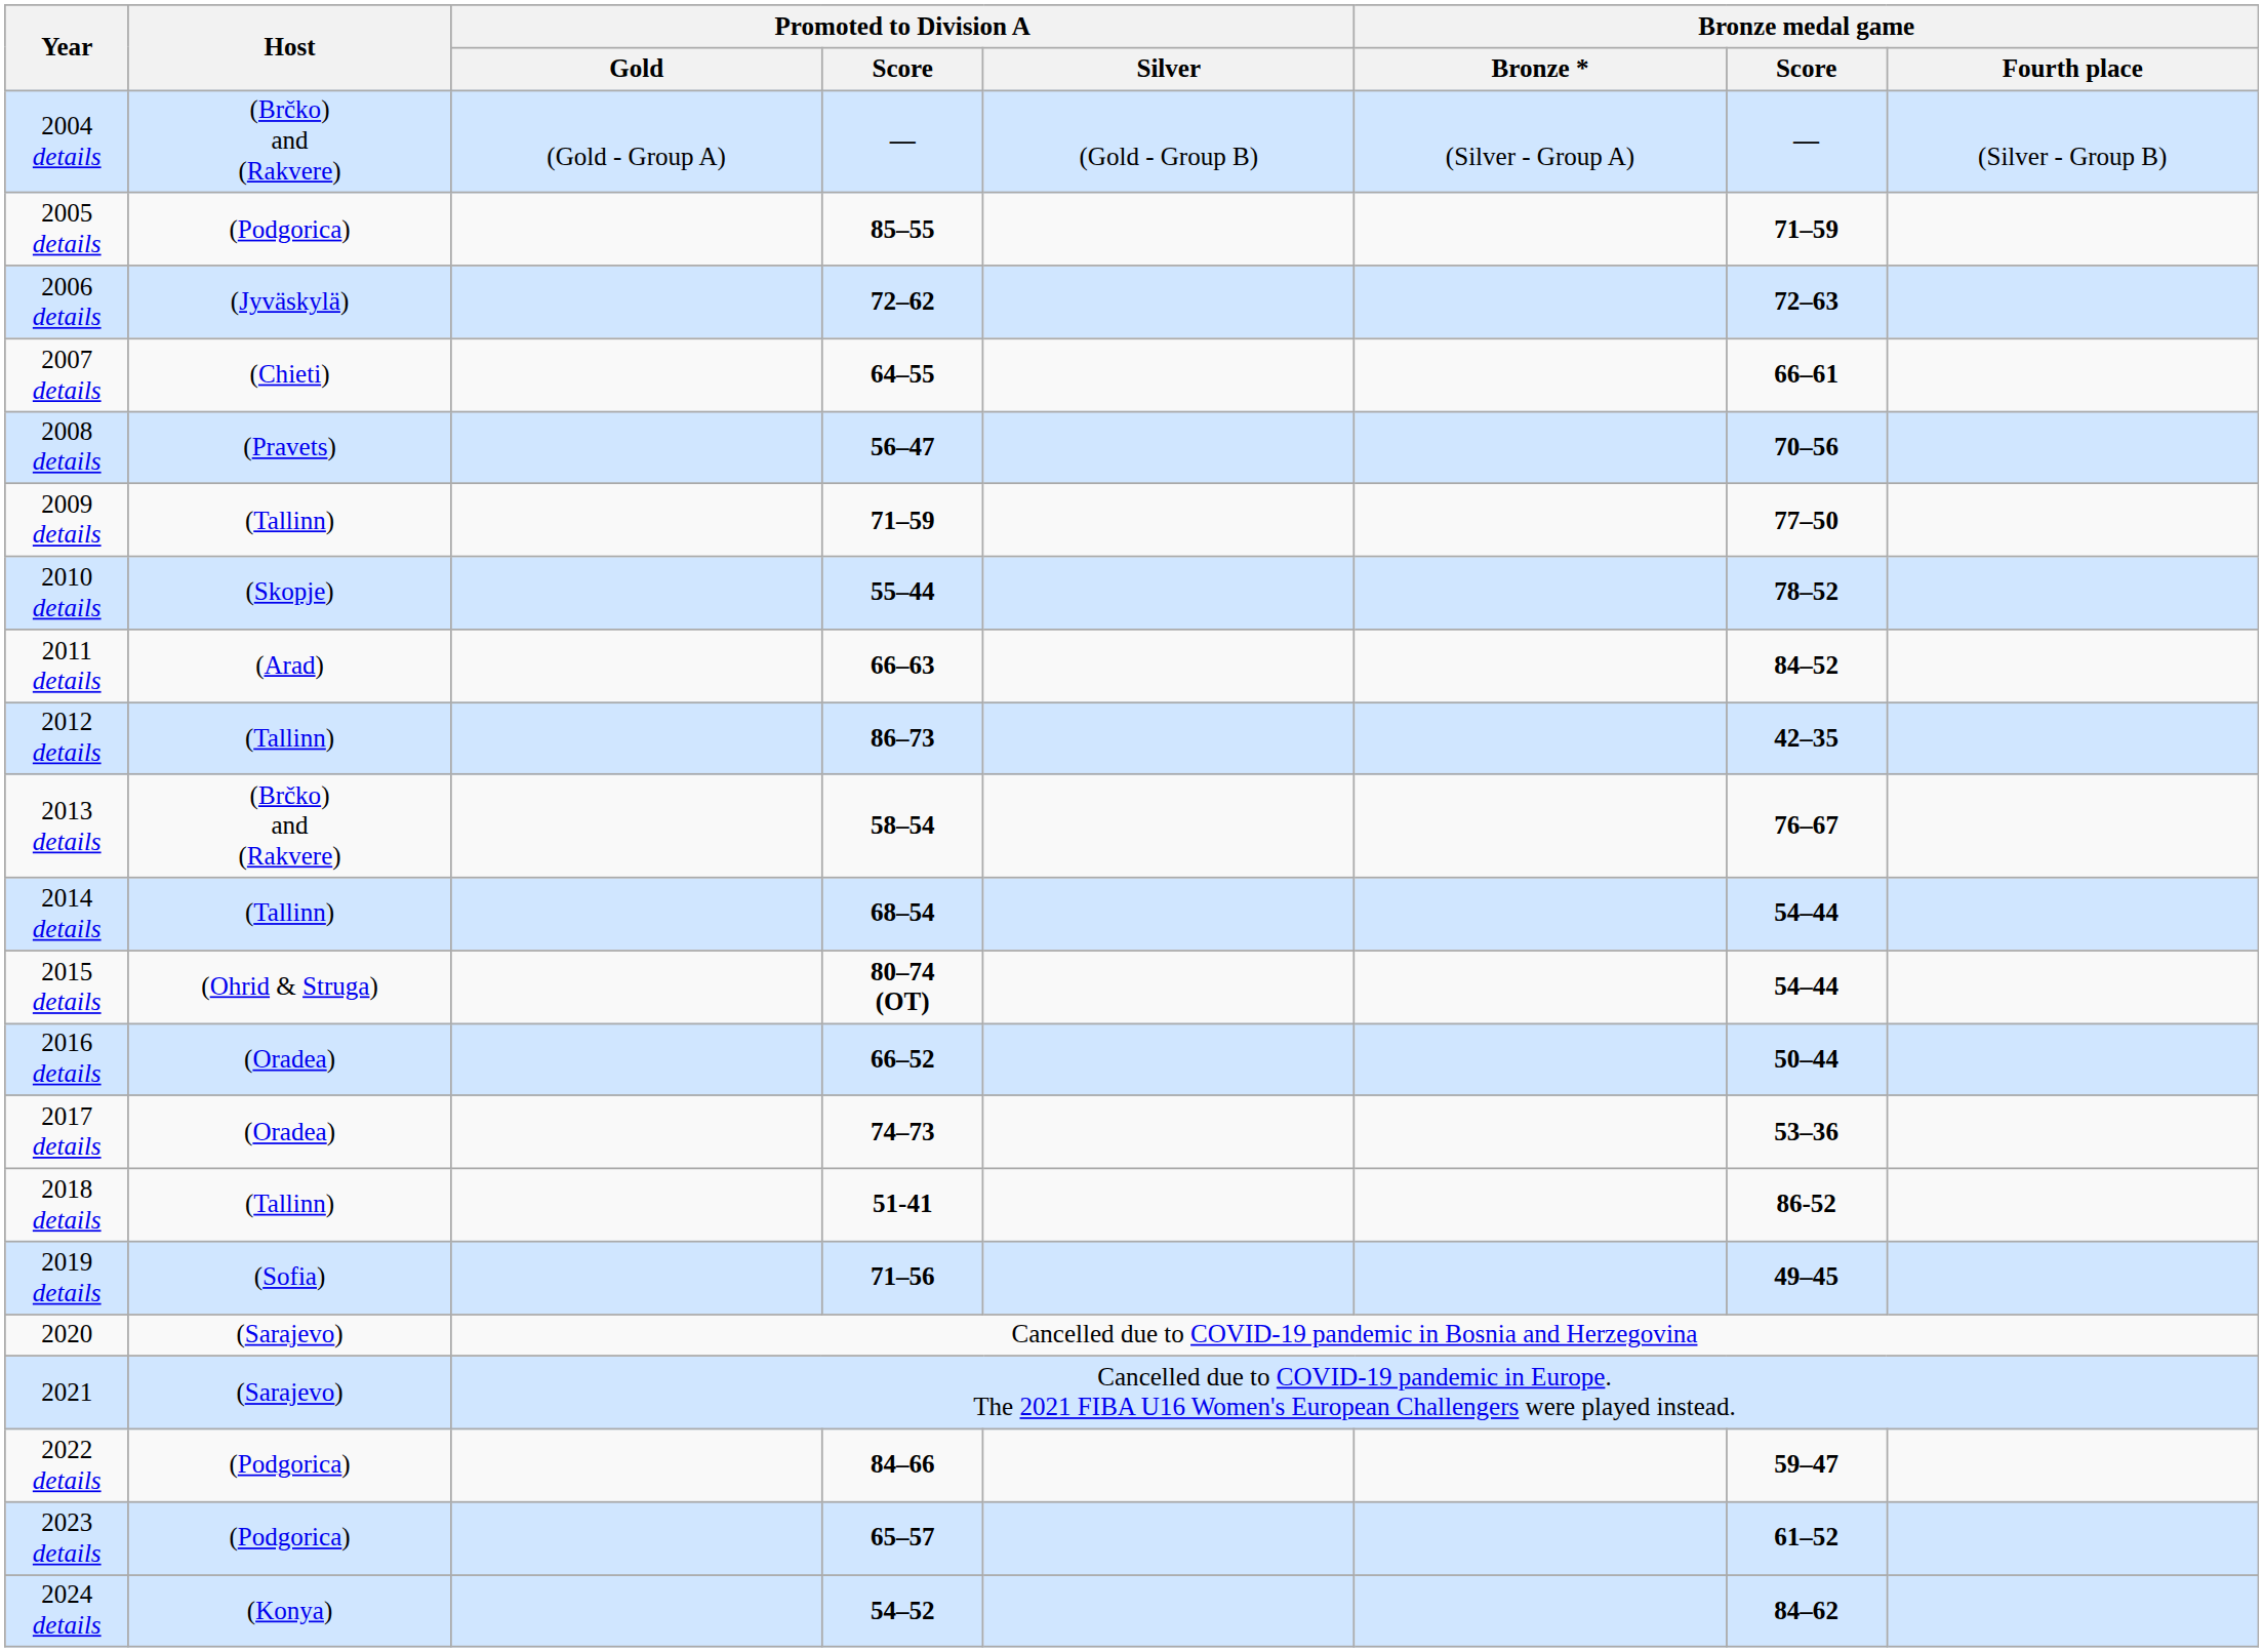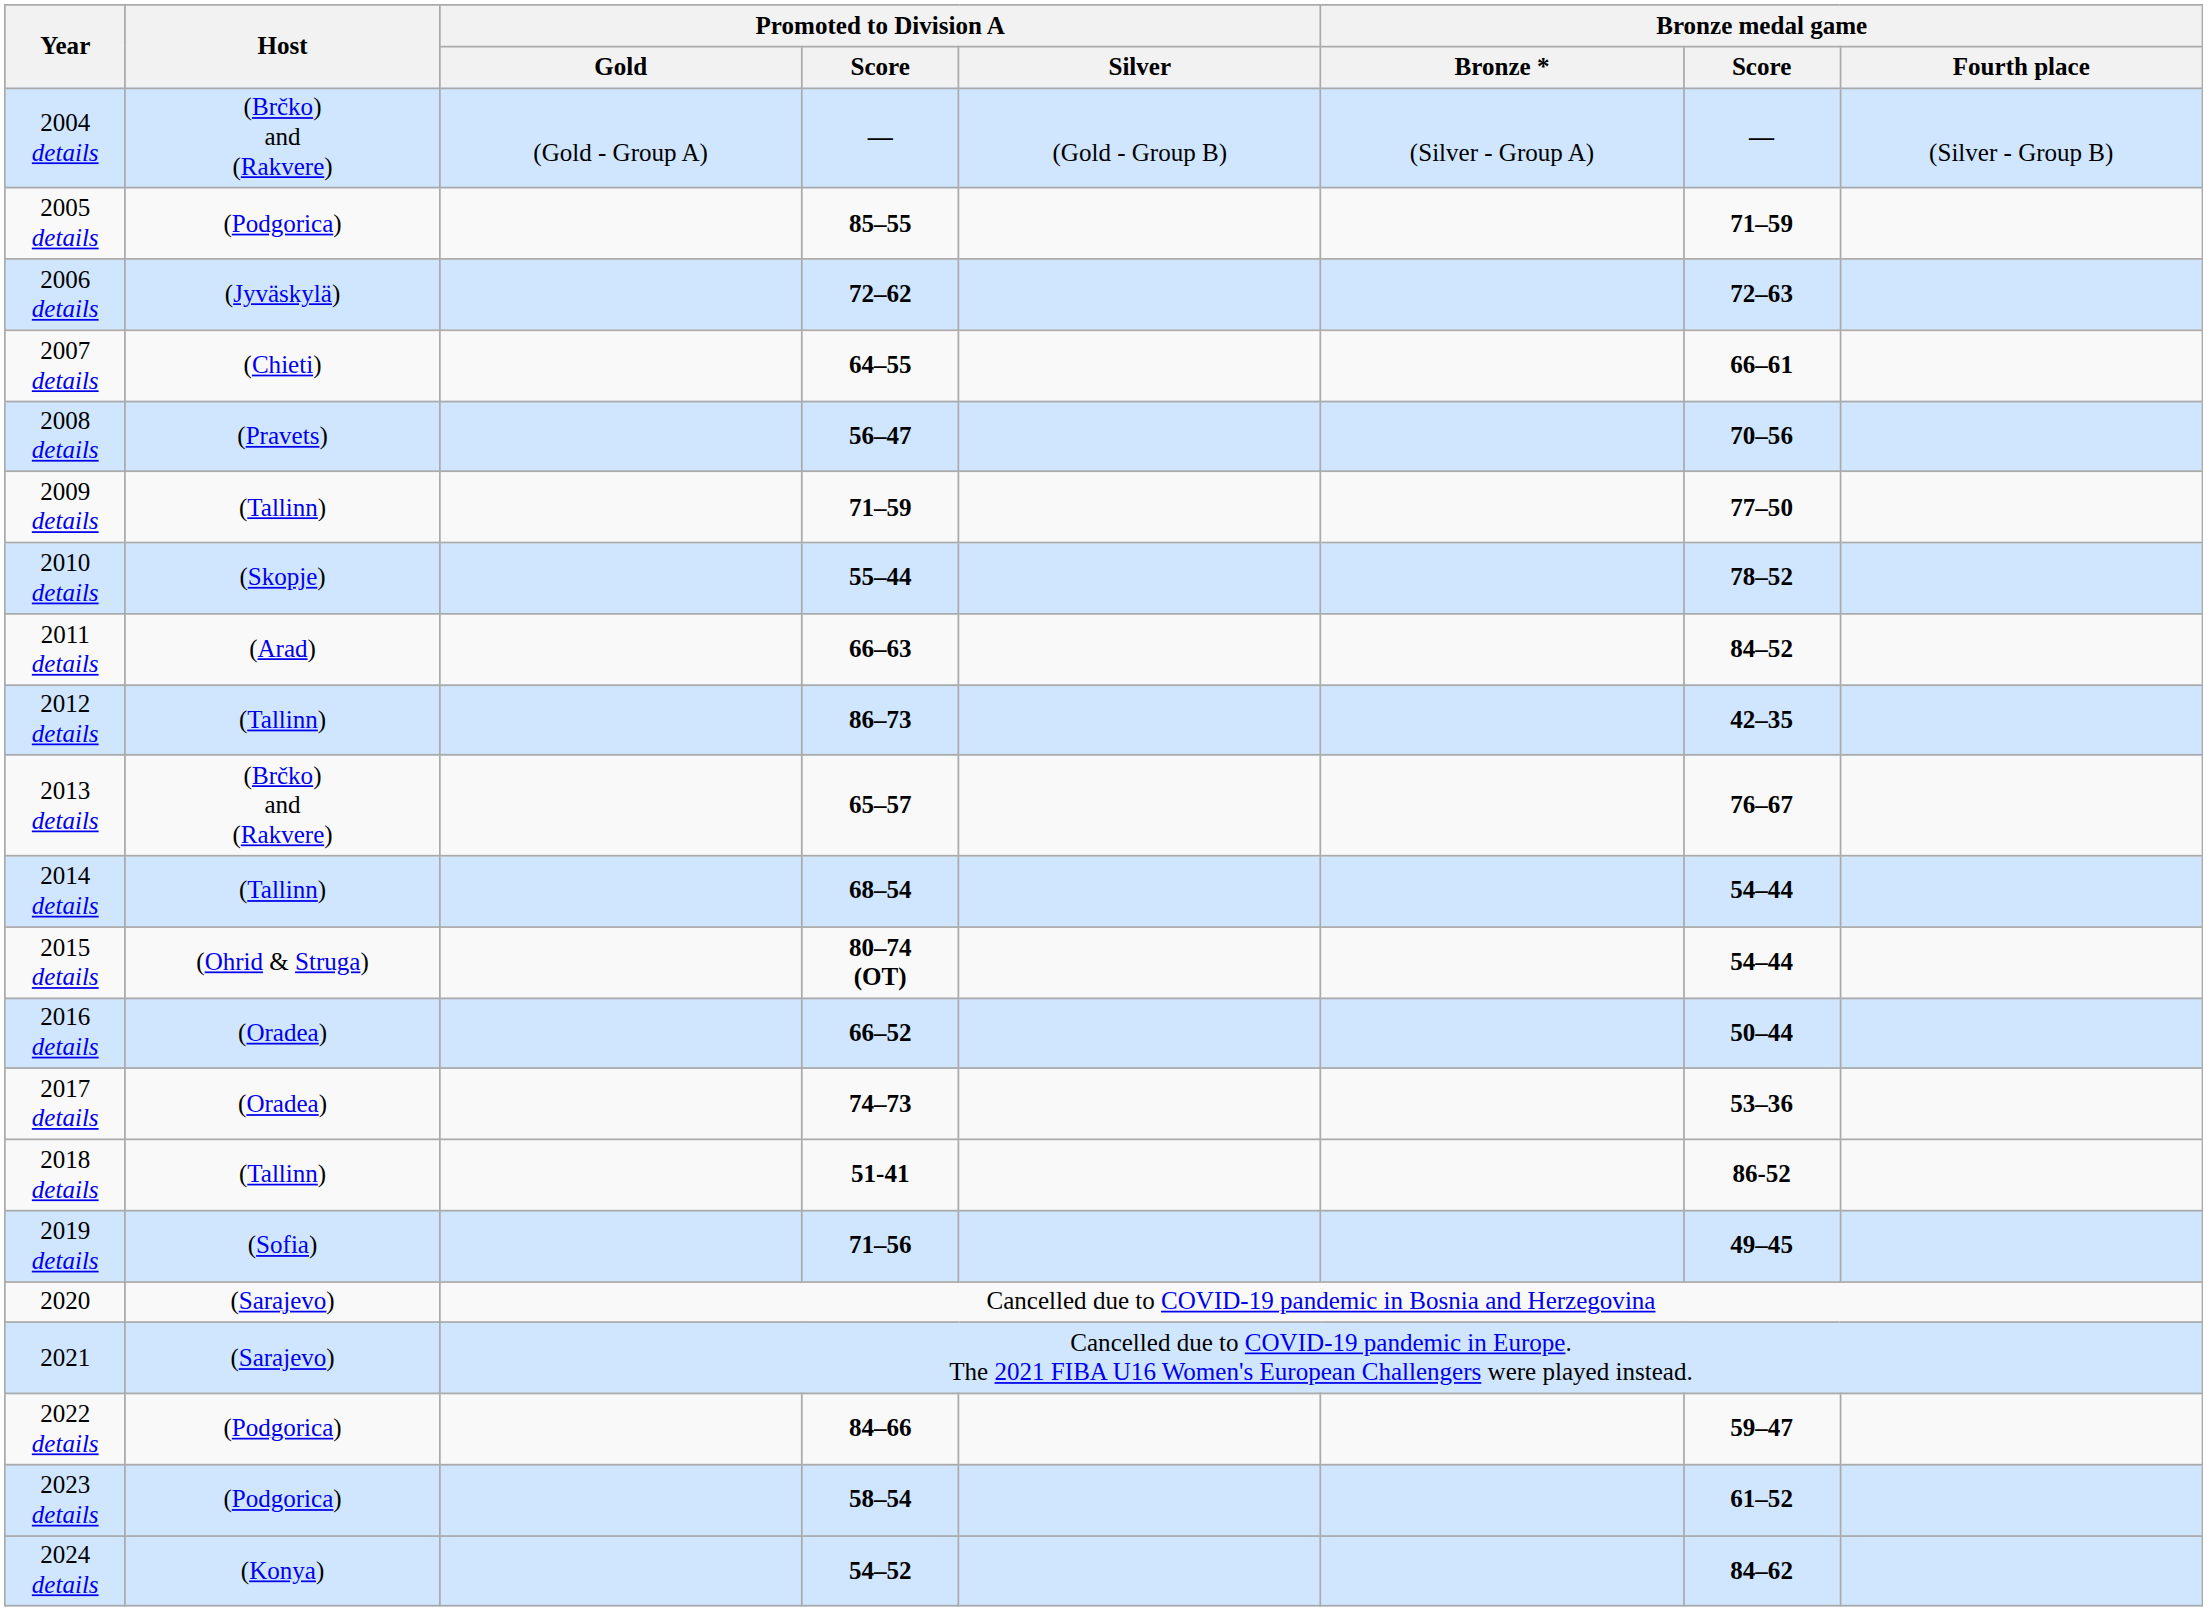 <table class=wikitable style="text-align:center; font-size:90%; width:100%">
 <tr>
 <th rowspan=2 width=5%>Year</th>
 <th rowspan=2 width=13%>Host</th>
 <th colspan=3>Promoted to Division A</th>
 <th colspan=3>Bronze medal game</th>
 </tr>
 <tr>
 <th width=15%>Gold</th>
 <th width=6.5%>Score</th>
 <th width=15%>Silver</th>
 <th width=15%>Bronze *</th>
 <th width=6.5%>Score</th>
 <th width=15%>Fourth place</th>
 </tr>
 <tr style="background:#D0E6FF;">
 <td>2004<br><em><a href='#'>details</a></em></td>
 <td> (<a href='#'>Brčko</a>)<br>and<br> (<a href='#'>Rakvere</a>)</td>
 <td><strong></strong><br>(Gold - Group A)</td>
 <td><strong>—</strong></td>
 <td><strong></strong><br>(Gold - Group B)</td>
 <td><br>(Silver - Group A)</td>
 <td><strong>—</strong></td>
 <td><br>(Silver - Group B)</td>
 </tr>
 <tr>
 <td>2005<br><em><a href='#'>details</a></em></td>
 <td> (<a href='#'>Podgorica</a>)</td>
 <td><strong></strong></td>
 <td><strong>85–55</strong></td>
 <td></td>
 <td></td>
 <td><strong>71–59</strong></td>
 <td></td>
 </tr>
 <tr style="background:#D0E6FF;">
 <td>2006<br><em><a href='#'>details</a></em></td>
 <td> (<a href='#'>Jyväskylä</a>)</td>
 <td><strong></strong></td>
 <td><strong>72–62</strong></td>
 <td></td>
 <td></td>
 <td><strong>72–63</strong></td>
 <td></td>
 </tr>
 <tr>
 <td>2007<br><em><a href='#'>details</a></em></td>
 <td> (<a href='#'>Chieti</a>)</td>
 <td><strong></strong></td>
 <td><strong>64–55</strong></td>
 <td></td>
 <td></td>
 <td><strong>66–61</strong></td>
 <td></td>
 </tr>
 <tr style="background:#D0E6FF;">
 <td>2008<br><em><a href='#'>details</a></em></td>
 <td> (<a href='#'>Pravets</a>)</td>
 <td><strong></strong></td>
 <td><strong>56–47</strong></td>
 <td></td>
 <td></td>
 <td><strong>70–56</strong></td>
 <td></td>
 </tr>
 <tr>
 <td>2009<br><em><a href='#'>details</a></em></td>
 <td> (<a href='#'>Tallinn</a>)</td>
 <td><strong></strong></td>
 <td><strong>71–59</strong></td>
 <td></td>
 <td></td>
 <td><strong>77–50</strong></td>
 <td></td>
 </tr>
 <tr style="background:#D0E6FF;">
 <td>2010<br><em><a href='#'>details</a></em></td>
 <td> (<a href='#'>Skopje</a>)</td>
 <td><strong></strong></td>
 <td><strong>55–44</strong></td>
 <td></td>
 <td></td>
 <td><strong>78–52</strong></td>
 <td></td>
 </tr>
 <tr>
 <td>2011<br><em><a href='#'>details</a></em></td>
 <td> (<a href='#'>Arad</a>)</td>
 <td><strong></strong></td>
 <td><strong>66–63</strong></td>
 <td></td>
 <td></td>
 <td><strong>84–52</strong></td>
 <td></td>
 </tr>
 <tr style="background:#D0E6FF;">
 <td>2012<br><em><a href='#'>details</a></em></td>
 <td> (<a href='#'>Tallinn</a>)</td>
 <td><strong></strong></td>
 <td><strong>86–73</strong></td>
 <td></td>
 <td></td>
 <td><strong>42–35</strong></td>
 <td></td>
 </tr>
 <tr>
 <td>2013<br><em><a href='#'>details</a></em></td>
 <td> (<a href='#'>Brčko</a>)<br>and<br> (<a href='#'>Rakvere</a>)</td>
 <td><strong></strong></td>
-<td><strong>58–54</strong></td>
+<td><strong>65–57</strong></td>
 <td></td>
 <td></td>
 <td><strong>76–67</strong></td>
 <td></td>
 </tr>
 <tr style="background:#D0E6FF;">
 <td>2014<br><em><a href='#'>details</a></em></td>
 <td> (<a href='#'>Tallinn</a>)</td>
 <td><strong></strong></td>
 <td><strong>68–54</strong></td>
 <td></td>
 <td></td>
 <td><strong>54–44</strong></td>
 <td></td>
 </tr>
 <tr>
 <td>2015<br><em><a href='#'>details</a></em></td>
 <td> (<a href='#'>Ohrid</a> & <a href='#'>Struga</a>)</td>
 <td><strong></strong></td>
 <td><strong>80–74</strong><br><strong>(OT)</strong></td>
 <td></td>
 <td></td>
 <td><strong>54–44</strong></td>
 <td></td>
 </tr>
 <tr style="background:#D0E6FF;">
 <td>2016<br><em><a href='#'>details</a></em></td>
 <td> (<a href='#'>Oradea</a>)</td>
 <td><strong></strong></td>
 <td><strong>66–52</strong></td>
 <td></td>
 <td></td>
 <td><strong>50–44</strong></td>
 <td></td>
 </tr>
 <tr>
 <td>2017<br><em><a href='#'>details</a></em></td>
 <td> (<a href='#'>Oradea</a>)</td>
 <td><strong></strong></td>
 <td><strong>74–73</strong></td>
 <td></td>
 <td></td>
 <td><strong>53–36</strong></td>
 <td></td>
 </tr>
 <tr>
 <td>2018<br><em><a href='#'>details</a></em></td>
 <td> (<a href='#'>Tallinn</a>)</td>
 <td><strong></strong></td>
 <td><strong>51-41</strong></td>
 <td></td>
 <td></td>
 <td><strong>86-52</strong></td>
 <td></td>
 </tr>
 <tr style="background:#D0E6FF;">
 <td>2019<br><em><a href='#'>details</a></em></td>
 <td> (<a href='#'>Sofia</a>)</td>
 <td><strong></strong></td>
 <td><strong>71–56</strong></td>
 <td></td>
 <td></td>
 <td><strong>49–45</strong></td>
 <td></td>
 </tr>
 <tr>
 <td>2020</td>
 <td> (<a href='#'>Sarajevo</a>)</td>
 <td colspan=6>Cancelled due to <a href='#'>COVID-19 pandemic in Bosnia and Herzegovina</a></td>
 </tr>
 <tr style="background:#D0E6FF;">
 <td>2021</td>
 <td> (<a href='#'>Sarajevo</a>)</td>
 <td colspan=6>Cancelled due to <a href='#'>COVID-19 pandemic in Europe</a>.<br>The <a href='#'>2021 FIBA U16 Women's European Challengers</a> were played instead.</td>
 </tr>
 <tr>
 <td>2022<br><em><a href='#'>details</a></em></td>
 <td> (<a href='#'>Podgorica</a>)</td>
 <td><strong></strong></td>
 <td><strong>84–66</strong></td>
 <td></td>
 <td></td>
 <td><strong>59–47</strong></td>
 <td></td>
 </tr>
 <tr style="background:#D0E6FF;">
 <td>2023<br><em><a href='#'>details</a></em></td>
 <td> (<a href='#'>Podgorica</a>)</td>
 <td><strong></strong></td>
-<td><strong>65–57</strong></td>
+<td><strong>58–54</strong></td>
 <td></td>
 <td></td>
 <td><strong>61–52</strong></td>
 <td></td>
 </tr>
 <tr style="background:#D0E6FF;">
 <td>2024<br><em><a href='#'>details</a></em></td>
 <td> (<a href='#'>Konya</a>)</td>
 <td><strong></strong></td>
 <td><strong>54–52</strong></td>
 <td></td>
 <td></td>
 <td><strong>84–62</strong></td>
 <td></td>
 </tr>
 </table>
